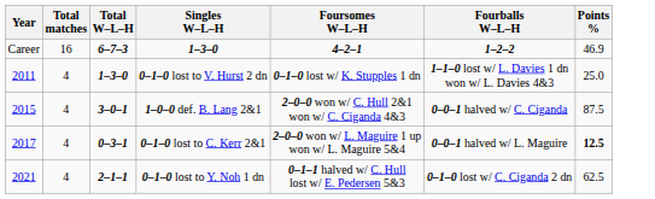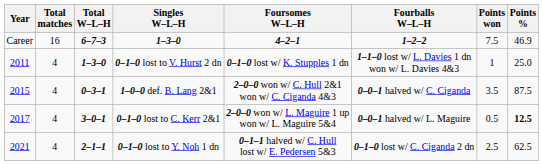 <table class="wikitable" style="text-align:center; font-size: 95%;">
 <tr>
 <th>Year</th>
 <th>Total<br>matches</th>
 <th>Total<br>W–L–H</th>
 <th>Singles<br>W–L–H</th>
 <th>Foursomes<br>W–L–H</th>
 <th>Fourballs<br>W–L–H</th>
+<th>Points<br>won</th>
 <th>Points<br>%</th>
 </tr>
 <tr>
 <td>Career</td>
 <td>16</td>
 <td><strong><em>6–7–3</em></strong></td>
 <td><strong><em>1–3–0</em></strong></td>
 <td><strong><em>4–2–1</em></strong></td>
 <td><strong><em>1–2–2</em></strong></td>
+<td>7.5</td>
 <td>46.9</td>
 </tr>
 <tr>
 <td><a href='#'>2011</a></td>
 <td>4</td>
 <td><strong><em>1–3–0</em></strong></td>
 <td><strong><em>0–1–0</em></strong> lost to <a href='#'>V. Hurst</a> 2 dn</td>
 <td><strong><em>0–1–0</em></strong> lost w/ <a href='#'>K. Stupples</a> 1 dn</td>
 <td><strong><em>1–1–0</em></strong> lost w/ <a href='#'>L. Davies</a> 1 dn<br>won w/ L. Davies 4&3</td>
+<td>1</td>
 <td>25.0</td>
 </tr>
 <tr>
 <td><a href='#'>2015</a></td>
 <td>4</td>
-<td><strong><em>3–0–1</em></strong></td>
+<td><strong><em>0–3–1</em></strong></td>
 <td><strong><em>1–0–0</em></strong> def. <a href='#'>B. Lang</a> 2&1</td>
 <td><strong><em>2–0–0</em></strong> won w/ <a href='#'>C. Hull</a> 2&1<br>won w/ <a href='#'>C. Ciganda</a> 4&3</td>
 <td><strong><em>0–0–1</em></strong> halved w/ <a href='#'>C. Ciganda</a></td>
+<td>3.5</td>
 <td>87.5</td>
 </tr>
 <tr>
 <td><a href='#'>2017</a></td>
 <td>4</td>
-<td><strong><em>0–3–1</em></strong></td>
+<td><strong><em>3–0–1</em></strong></td>
 <td><strong><em>0–1–0</em></strong> lost to <a href='#'>C. Kerr</a> 2&1</td>
 <td><strong><em>2–0–0</em></strong> won w/ <a href='#'>L. Maguire</a> 1 up<br>won w/ L. Maguire 5&4</td>
 <td><strong><em>0–0–1</em></strong> halved w/ L. Maguire</td>
+<td>0.5</td>
 <td><strong>12.5</strong></td>
 </tr>
 <tr>
 <td><a href='#'>2021</a></td>
 <td>4</td>
 <td><strong><em>2–1–1</em></strong></td>
 <td><strong><em>0–1–0</em></strong> lost to <a href='#'>Y. Noh</a> 1 dn</td>
 <td><strong><em>0–1–1</em></strong> halved w/ <a href='#'>C. Hull</a><br>lost w/ <a href='#'>E. Pedersen</a> 5&3</td>
 <td><strong><em>0–1–0</em></strong> lost w/ <a href='#'>C. Ciganda</a> 2 dn</td>
+<td>2.5</td>
 <td>62.5</td>
 </tr>
 </table>
